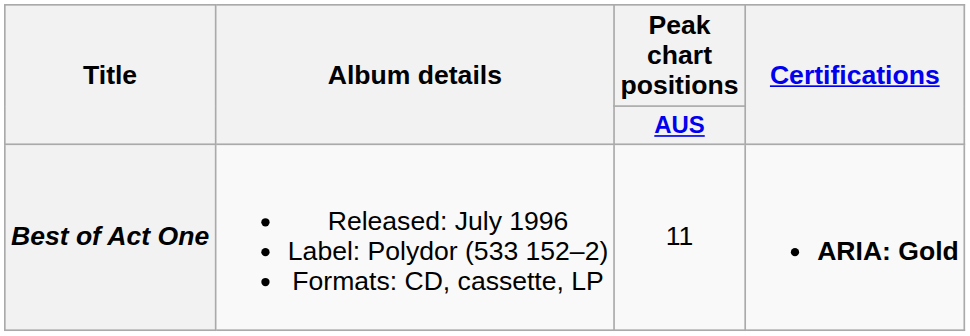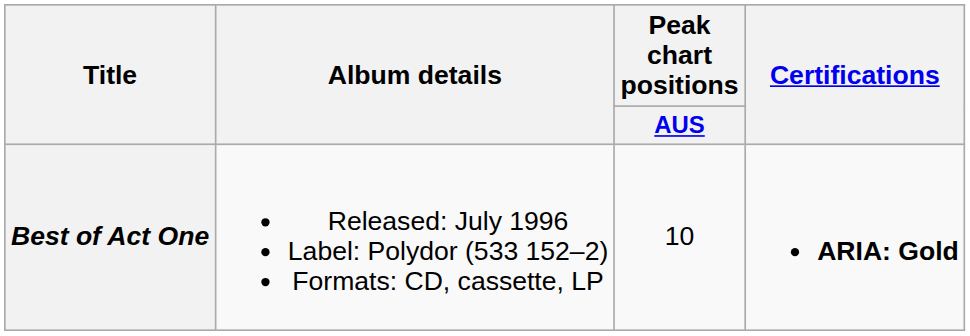 <table class="wikitable plainrowheaders" style="text-align:center;" border="1">
 <tr>
 <th scope="col" rowspan="2">Title</th>
 <th scope="col" rowspan="2">Album details</th>
 <th scope="col" colspan="1">Peak chart<br>positions</th>
 <th scope="col" rowspan="2" style="width:10m;"><a href='#'>Certifications</a></th>
 </tr>
 <tr>
 <th scope="col" style="width:3em; font-size:90%"><a href='#'>AUS</a><br></th>
 </tr>
 <tr>
 <th scope="row"><em>Best of Act One</em></th>
 <td><br><ul><li>Released: July 1996</li><li>Label: Polydor (533 152–2)</li><li>Formats: CD, cassette, LP</li></ul></td>
-<td>11</td>
+<td>10</td>
 <td><strong><br><ul><li>ARIA: Gold</li></ul></strong></td>
 </tr>
 </table>
